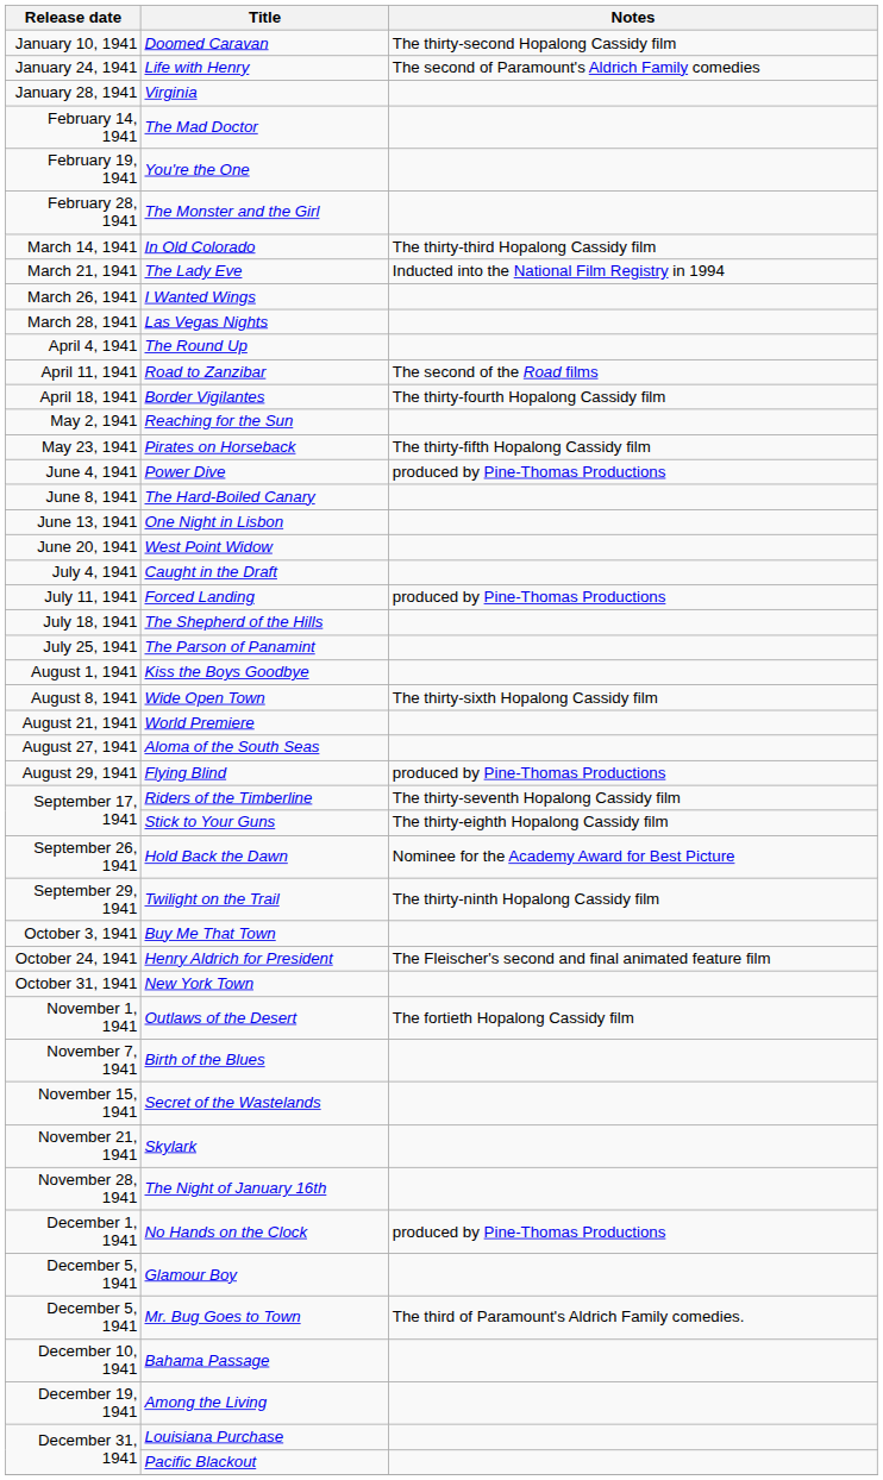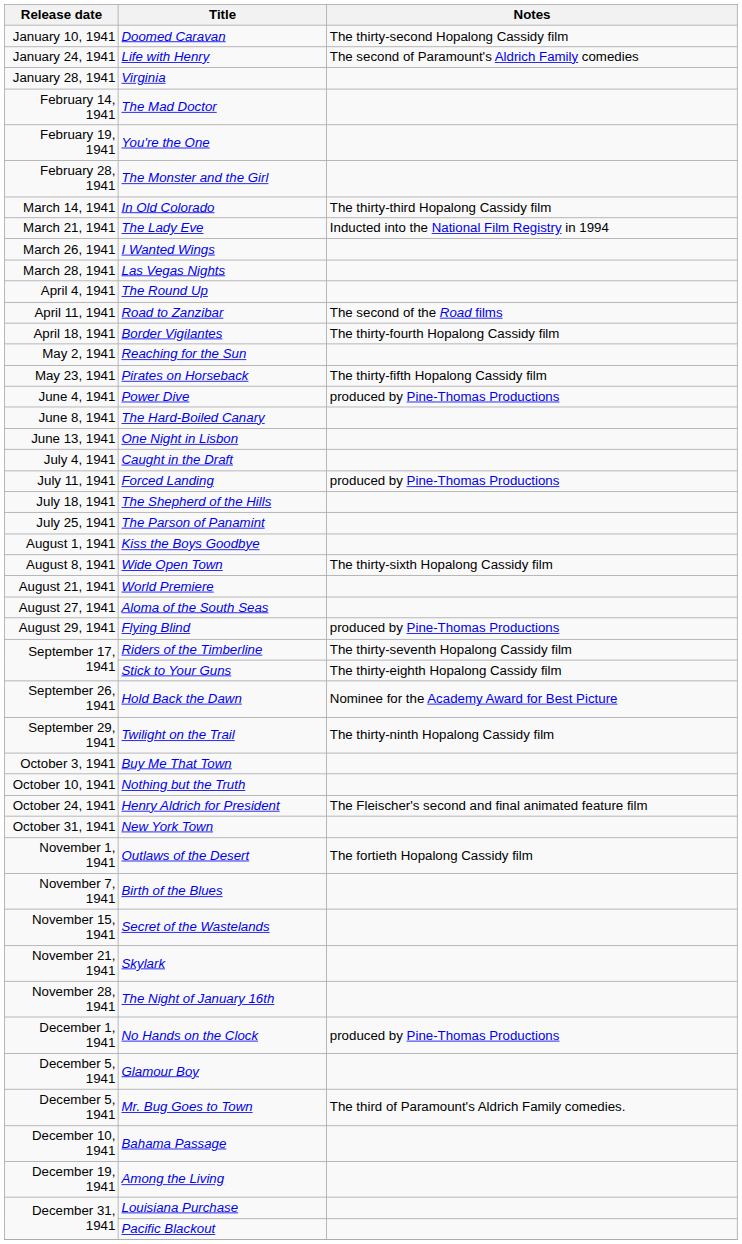 <table class="wikitable sortable" style="width:100%;">
 <tr>
 <th scope="col" style="width:130px;">Release date</th>
 <th>Title</th>
 <th>Notes</th>
 </tr>
 <tr>
 <td style="text-align:right;">January 10, 1941</td>
 <td><em><a href='#'>Doomed Caravan</a></em></td>
 <td>The thirty-second Hopalong Cassidy film</td>
 </tr>
 <tr>
 <td style="text-align:right;">January 24, 1941</td>
 <td><em><a href='#'>Life with Henry</a></em></td>
 <td>The second of Paramount's <a href='#'>Aldrich Family</a> comedies</td>
 </tr>
 <tr>
 <td style="text-align:right;">January 28, 1941</td>
 <td><em><a href='#'>Virginia</a></em></td>
 <td></td>
 </tr>
 <tr>
 <td style="text-align:right;">February 14, 1941</td>
 <td><em><a href='#'>The Mad Doctor</a></em></td>
 <td></td>
 </tr>
 <tr>
 <td style="text-align:right;">February 19, 1941</td>
 <td><em><a href='#'>You're the One</a></em></td>
 <td></td>
 </tr>
 <tr>
 <td style="text-align:right;">February 28, 1941</td>
 <td><em><a href='#'>The Monster and the Girl</a></em></td>
 <td></td>
 </tr>
 <tr>
 <td style="text-align:right;">March 14, 1941</td>
 <td><em><a href='#'>In Old Colorado</a></em></td>
 <td>The thirty-third Hopalong Cassidy film</td>
 </tr>
 <tr>
 <td style="text-align:right;">March 21, 1941</td>
 <td><em><a href='#'>The Lady Eve</a></em></td>
 <td>Inducted into the <a href='#'>National Film Registry</a> in 1994</td>
 </tr>
 <tr>
 <td style="text-align:right;">March 26, 1941</td>
 <td><em><a href='#'>I Wanted Wings</a></em></td>
 <td></td>
 </tr>
 <tr>
 <td style="text-align:right;">March 28, 1941</td>
 <td><em><a href='#'>Las Vegas Nights</a></em></td>
 <td></td>
 </tr>
 <tr>
 <td style="text-align:right;">April 4, 1941</td>
 <td><em><a href='#'>The Round Up</a></em></td>
 <td></td>
 </tr>
 <tr>
 <td style="text-align:right;">April 11, 1941</td>
 <td><em><a href='#'>Road to Zanzibar</a></em></td>
 <td>The second of the <a href='#'><em>Road</em> films</a></td>
 </tr>
 <tr>
 <td style="text-align:right;">April 18, 1941</td>
 <td><em><a href='#'>Border Vigilantes</a></em></td>
 <td>The thirty-fourth Hopalong Cassidy film</td>
 </tr>
 <tr>
 <td style="text-align:right;">May 2, 1941</td>
 <td><em><a href='#'>Reaching for the Sun</a></em></td>
 <td></td>
 </tr>
 <tr>
 <td style="text-align:right;">May 23, 1941</td>
 <td><em><a href='#'>Pirates on Horseback</a></em></td>
 <td>The thirty-fifth Hopalong Cassidy film</td>
 </tr>
 <tr>
 <td style="text-align:right;">June 4, 1941</td>
 <td><em><a href='#'>Power Dive</a></em></td>
 <td>produced by <a href='#'>Pine-Thomas Productions</a></td>
 </tr>
 <tr>
 <td style="text-align:right;">June 8, 1941</td>
 <td><em><a href='#'>The Hard-Boiled Canary</a></em></td>
 <td></td>
 </tr>
 <tr>
 <td style="text-align:right;">June 13, 1941</td>
 <td><em><a href='#'>One Night in Lisbon</a></em></td>
 <td></td>
 </tr>
 <tr>
-<td style="text-align:right;">June 20, 1941</td>
-<td><em><a href='#'>West Point Widow</a></em></td>
-<td></td>
-</tr>
-<tr>
 <td style="text-align:right;">July 4, 1941</td>
 <td><em><a href='#'>Caught in the Draft</a></em></td>
 <td></td>
 </tr>
 <tr>
 <td style="text-align:right;">July 11, 1941</td>
 <td><em><a href='#'>Forced Landing</a></em></td>
 <td>produced by <a href='#'>Pine-Thomas Productions</a></td>
 </tr>
 <tr>
 <td style="text-align:right;">July 18, 1941</td>
 <td><em><a href='#'>The Shepherd of the Hills</a></em></td>
 <td></td>
 </tr>
 <tr>
 <td style="text-align:right;">July 25, 1941</td>
 <td><em><a href='#'>The Parson of Panamint</a></em></td>
 <td></td>
 </tr>
 <tr>
 <td style="text-align:right;">August 1, 1941</td>
 <td><em><a href='#'>Kiss the Boys Goodbye</a></em></td>
 <td></td>
 </tr>
 <tr>
 <td style="text-align:right;">August 8, 1941</td>
 <td><em><a href='#'>Wide Open Town</a></em></td>
 <td>The thirty-sixth Hopalong Cassidy film</td>
 </tr>
 <tr>
 <td style="text-align:right;">August 21, 1941</td>
 <td><em><a href='#'>World Premiere</a></em></td>
 <td></td>
 </tr>
 <tr>
 <td style="text-align:right;">August 27, 1941</td>
 <td><em><a href='#'>Aloma of the South Seas</a></em></td>
 <td></td>
 </tr>
 <tr>
 <td style="text-align:right;">August 29, 1941</td>
 <td><em><a href='#'>Flying Blind</a></em></td>
 <td>produced by <a href='#'>Pine-Thomas Productions</a></td>
 </tr>
 <tr>
 <td style="text-align:right;" rowspan="2">September 17, 1941</td>
 <td><em><a href='#'>Riders of the Timberline</a></em></td>
 <td>The thirty-seventh Hopalong Cassidy film</td>
 </tr>
 <tr>
 <td><em><a href='#'>Stick to Your Guns</a></em></td>
 <td>The thirty-eighth Hopalong Cassidy film</td>
 </tr>
 <tr>
 <td style="text-align:right;">September 26, 1941</td>
 <td><em><a href='#'>Hold Back the Dawn</a></em></td>
 <td>Nominee for the <a href='#'>Academy Award for Best Picture</a></td>
 </tr>
 <tr>
 <td style="text-align:right;">September 29, 1941</td>
 <td><em><a href='#'>Twilight on the Trail</a></em></td>
 <td>The thirty-ninth Hopalong Cassidy film</td>
 </tr>
 <tr>
 <td style="text-align:right;">October 3, 1941</td>
 <td><em><a href='#'>Buy Me That Town</a></em></td>
+<td></td>
+</tr>
+<tr>
+<td style="text-align:right;">October 10, 1941</td>
+<td><em><a href='#'>Nothing but the Truth</a></em></td>
 <td></td>
 </tr>
 <tr>
 <td style="text-align:right;">October 24, 1941</td>
 <td><em><a href='#'>Henry Aldrich for President</a></em></td>
 <td>The Fleischer's second and final animated feature film </td>
 </tr>
 <tr>
 <td style="text-align:right;">October 31, 1941</td>
 <td><em><a href='#'>New York Town</a></em></td>
 <td></td>
 </tr>
 <tr>
 <td style="text-align:right;">November 1, 1941</td>
 <td><em><a href='#'>Outlaws of the Desert</a></em></td>
 <td>The fortieth Hopalong Cassidy film</td>
 </tr>
 <tr>
 <td style="text-align:right;">November 7, 1941</td>
 <td><em><a href='#'>Birth of the Blues</a></em></td>
 <td></td>
 </tr>
 <tr>
 <td style="text-align:right;">November 15, 1941</td>
 <td><em><a href='#'>Secret of the Wastelands</a></em></td>
 <td></td>
 </tr>
 <tr>
 <td style="text-align:right;">November 21, 1941</td>
 <td><em><a href='#'>Skylark</a></em></td>
 <td></td>
 </tr>
 <tr>
 <td style="text-align:right;">November 28, 1941</td>
 <td><em><a href='#'>The Night of January 16th</a></em></td>
 <td></td>
 </tr>
 <tr>
 <td style="text-align:right;">December 1, 1941</td>
 <td><em><a href='#'>No Hands on the Clock</a></em></td>
 <td>produced by <a href='#'>Pine-Thomas Productions</a></td>
 </tr>
 <tr>
 <td style="text-align:right;">December 5, 1941</td>
 <td><em><a href='#'>Glamour Boy</a></em></td>
 <td></td>
 </tr>
 <tr>
 <td style="text-align:right;">December 5, 1941</td>
 <td><em><a href='#'>Mr. Bug Goes to Town</a></em></td>
 <td>The third of Paramount's Aldrich Family comedies.</td>
 </tr>
 <tr>
 <td style="text-align:right;">December 10, 1941</td>
 <td><em><a href='#'>Bahama Passage</a></em></td>
 <td></td>
 </tr>
 <tr>
 <td style="text-align:right;">December 19, 1941</td>
 <td><em><a href='#'>Among the Living</a></em></td>
 <td></td>
 </tr>
 <tr>
 <td style="text-align:right;" rowspan="2">December 31, 1941</td>
 <td><em><a href='#'>Louisiana Purchase</a></em></td>
 <td></td>
 </tr>
 <tr>
 <td><em><a href='#'>Pacific Blackout</a></em></td>
 <td></td>
 </tr>
 <tr>
 </tr>
 </table>
